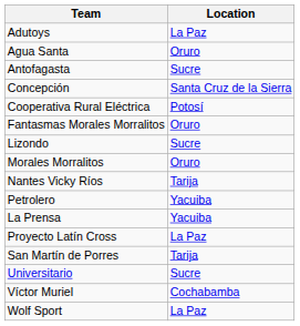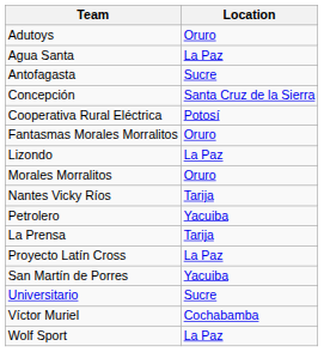 <table class="wikitable sortable" style="text-align: left;">
 <tr>
 <th>Team</th>
 <th>Location</th>
 </tr>
 <tr>
 <td>Adutoys</td>
-<td> <a href='#'>La Paz</a></td>
+<td> <a href='#'>Oruro</a></td>
 </tr>
 <tr>
 <td>Agua Santa</td>
-<td> <a href='#'>Oruro</a></td>
+<td> <a href='#'>La Paz</a></td>
 </tr>
 <tr>
 <td>Antofagasta</td>
 <td> <a href='#'>Sucre</a></td>
 </tr>
 <tr>
 <td>Concepción</td>
 <td> <a href='#'>Santa Cruz de la Sierra</a></td>
 </tr>
 <tr>
 <td>Cooperativa Rural Eléctrica</td>
 <td> <a href='#'>Potosí</a></td>
 </tr>
 <tr>
 <td>Fantasmas Morales Morralitos</td>
 <td> <a href='#'>Oruro</a></td>
 </tr>
 <tr>
 <td>Lizondo</td>
-<td> <a href='#'>Sucre</a></td>
+<td> <a href='#'>La Paz</a></td>
 </tr>
 <tr>
 <td>Morales Morralitos</td>
 <td> <a href='#'>Oruro</a></td>
 </tr>
 <tr>
 <td>Nantes Vicky Ríos</td>
 <td> <a href='#'>Tarija</a></td>
 </tr>
 <tr>
 <td>Petrolero</td>
 <td> <a href='#'>Yacuiba</a></td>
 </tr>
 <tr>
 <td>La Prensa</td>
-<td> <a href='#'>Yacuiba</a></td>
+<td> <a href='#'>Tarija</a></td>
 </tr>
 <tr>
 <td>Proyecto Latín Cross</td>
 <td> <a href='#'>La Paz</a></td>
 </tr>
 <tr>
 <td>San Martín de Porres</td>
-<td> <a href='#'>Tarija</a></td>
+<td> <a href='#'>Yacuiba</a></td>
 </tr>
 <tr>
 <td><a href='#'>Universitario</a></td>
 <td> <a href='#'>Sucre</a></td>
 </tr>
 <tr>
 <td>Víctor Muriel</td>
 <td> <a href='#'>Cochabamba</a></td>
 </tr>
 <tr>
 <td>Wolf Sport</td>
 <td> <a href='#'>La Paz</a></td>
 </tr>
 </table>
